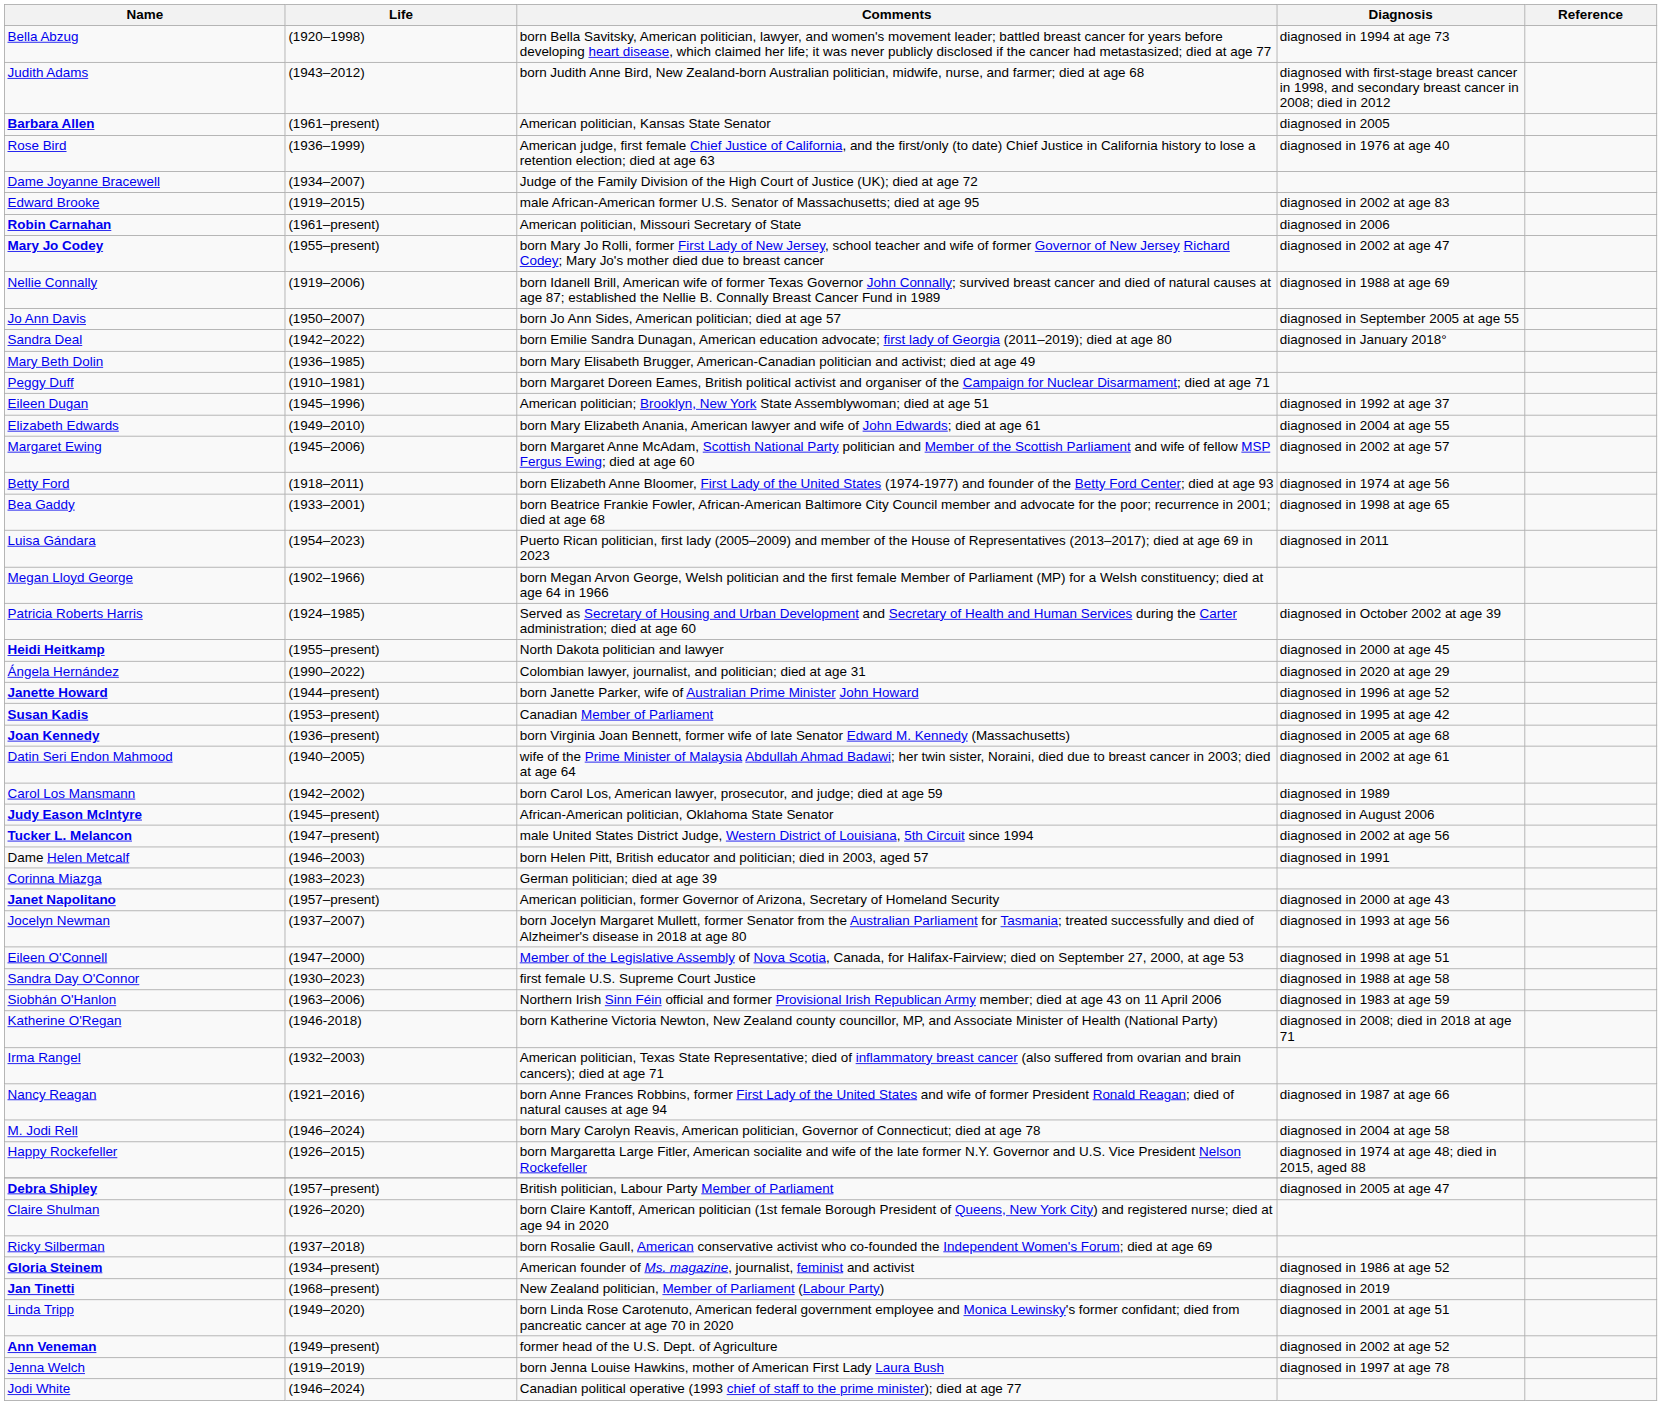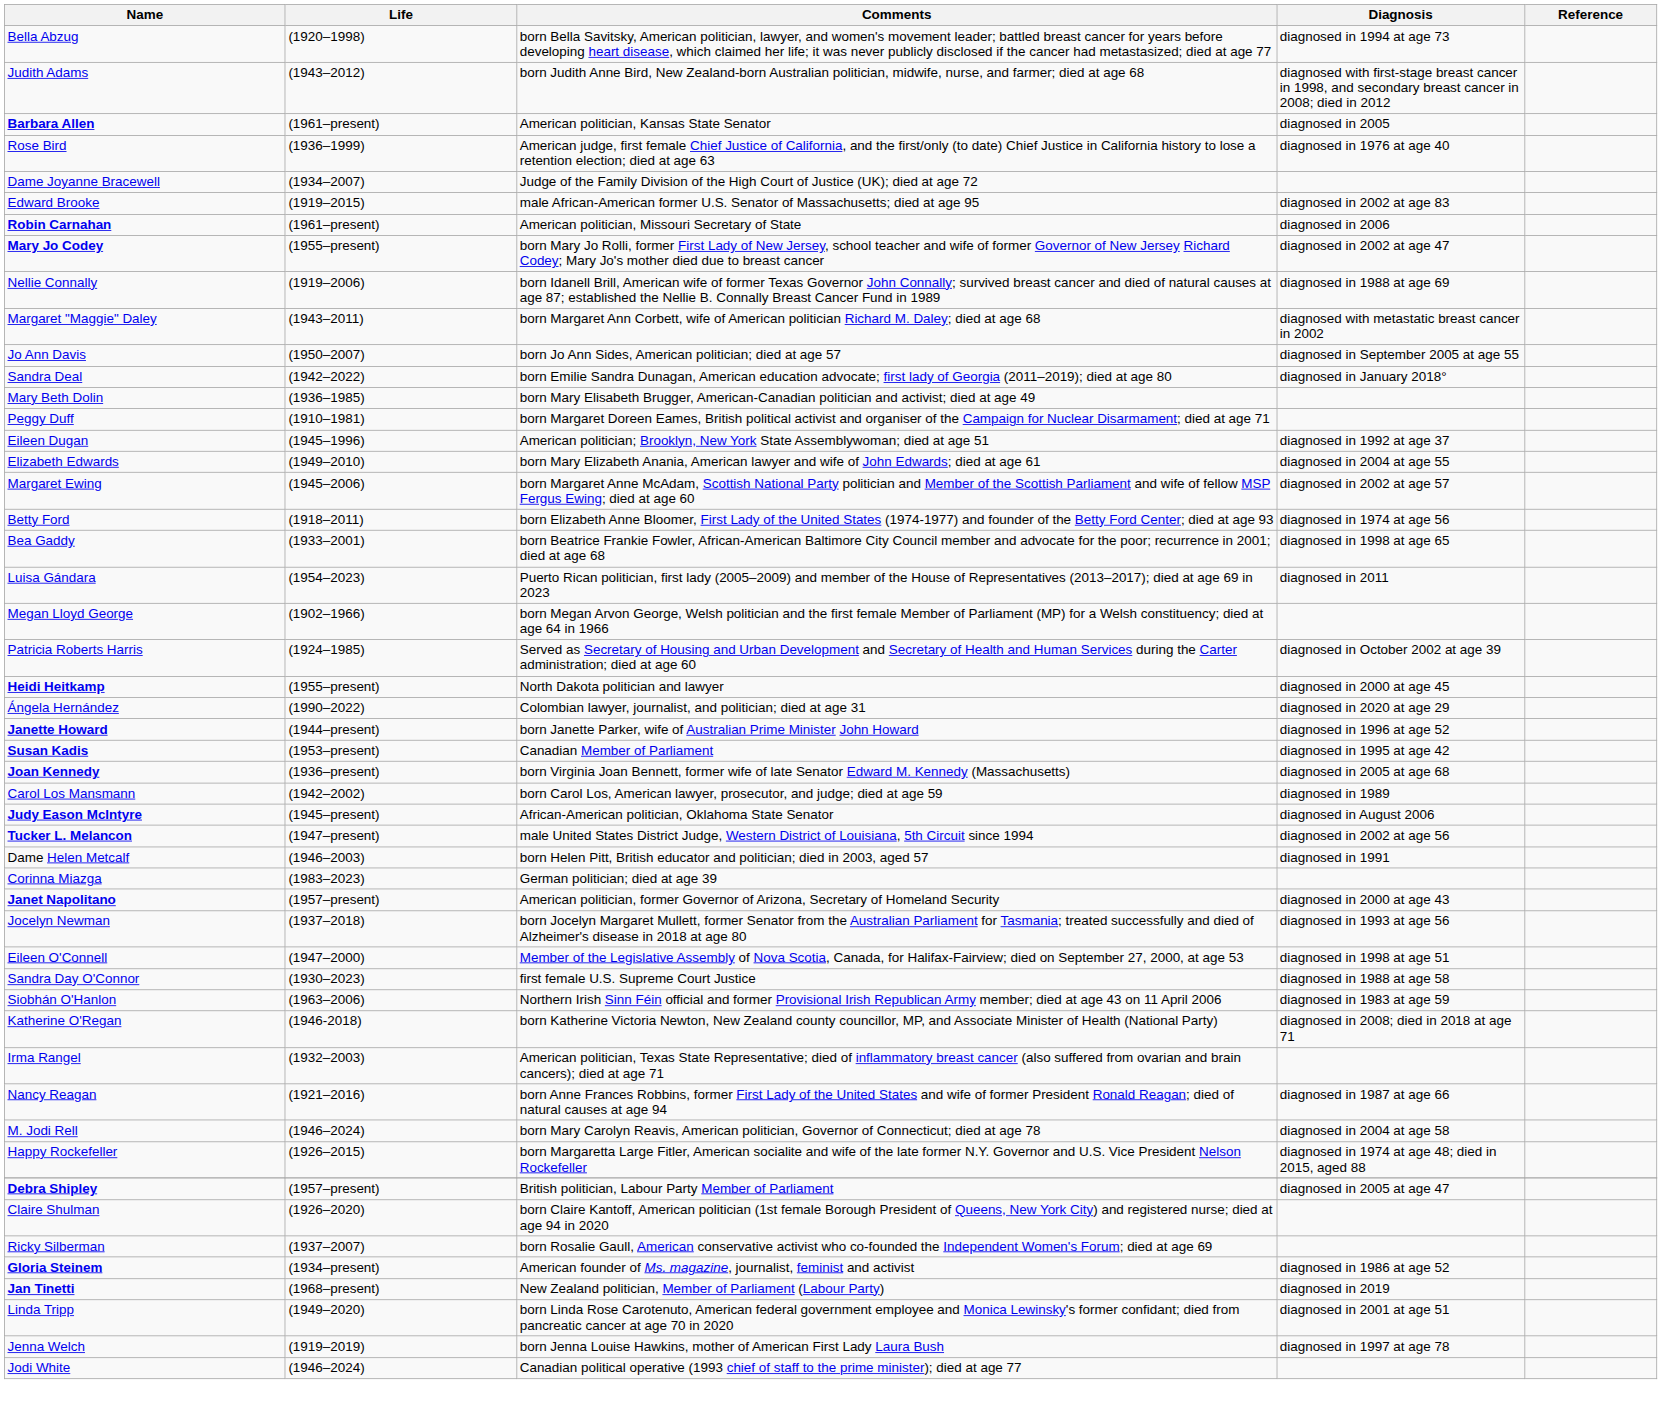 <table class=wikitable>
 <tr>
 <th style="width:17%;">Name</th>
 <th style="width:14%;">Life</th>
 <th style="width:46%;">Comments</th>
 <th style="width:15%;">Diagnosis</th>
 <th style="width:8%;">Reference</th>
 </tr>
 <tr valign="top">
 <td><a href='#'>Bella Abzug</a></td>
 <td>(1920–1998)</td>
 <td>born Bella Savitsky, American politician, lawyer, and women's movement leader; battled breast cancer for years before developing <a href='#'>heart disease</a>, which claimed her life; it was never publicly disclosed if the cancer had metastasized; died at age 77</td>
 <td>diagnosed in 1994 at age 73</td>
 <td></td>
 </tr>
 <tr valign="top">
 <td><a href='#'>Judith Adams</a></td>
 <td>(1943–2012)</td>
 <td>born Judith Anne Bird, New Zealand-born Australian politician, midwife, nurse, and farmer; died at age 68</td>
 <td>diagnosed with first-stage breast cancer in 1998, and secondary breast cancer in 2008; died in 2012</td>
 <td></td>
 </tr>
 <tr valign="top">
 <td><strong><a href='#'>Barbara Allen</a></strong></td>
 <td>(1961–present)</td>
 <td>American politician, Kansas State Senator</td>
 <td>diagnosed in 2005</td>
 <td></td>
 </tr>
 <tr valign="top">
 <td><a href='#'>Rose Bird</a></td>
 <td>(1936–1999)</td>
 <td>American judge, first female <a href='#'>Chief Justice of California</a>, and the first/only (to date) Chief Justice in California history to lose a retention election; died at age 63</td>
 <td>diagnosed in 1976 at age 40</td>
 <td></td>
 </tr>
 <tr valign="top">
 <td><a href='#'>Dame Joyanne Bracewell</a></td>
 <td>(1934–2007)</td>
 <td>Judge of the Family Division of the High Court of Justice (UK); died at age 72</td>
 <td></td>
 <td></td>
 </tr>
 <tr valign="top">
 <td><a href='#'>Edward Brooke</a></td>
 <td>(1919–2015)</td>
 <td>male African-American former U.S. Senator of Massachusetts; died at age 95</td>
 <td>diagnosed in 2002 at age 83</td>
 <td></td>
 </tr>
 <tr valign="top">
 <td><strong><a href='#'>Robin Carnahan</a></strong></td>
 <td>(1961–present)</td>
 <td>American politician, Missouri Secretary of State</td>
 <td>diagnosed in 2006</td>
 <td></td>
 </tr>
 <tr valign="top">
 <td><strong><a href='#'>Mary Jo Codey</a></strong></td>
 <td>(1955–present)</td>
 <td>born Mary Jo Rolli, former <a href='#'>First Lady of New Jersey</a>, school teacher and wife of former <a href='#'>Governor of New Jersey</a> <a href='#'>Richard Codey</a>; Mary Jo's mother died due to breast cancer</td>
 <td>diagnosed in 2002 at age 47</td>
 <td></td>
 </tr>
 <tr valign="top">
 <td><a href='#'>Nellie Connally</a></td>
 <td>(1919–2006)</td>
 <td>born Idanell Brill, American wife of former Texas Governor <a href='#'>John Connally</a>; survived breast cancer and died of natural causes at age 87; established the Nellie B. Connally Breast Cancer Fund in 1989</td>
 <td>diagnosed in 1988 at age 69</td>
+<td></td>
+</tr>
+<tr valign="top">
+<td><a href='#'>Margaret "Maggie" Daley</a></td>
+<td>(1943–2011)</td>
+<td>born Margaret Ann Corbett, wife of American politician <a href='#'>Richard M. Daley</a>; died at age 68</td>
+<td>diagnosed with metastatic breast cancer in 2002</td>
 <td></td>
 </tr>
 <tr valign="top">
 <td><a href='#'>Jo Ann Davis</a></td>
 <td>(1950–2007)</td>
 <td>born Jo Ann Sides, American politician; died at age 57</td>
 <td>diagnosed in September 2005 at age 55</td>
 <td></td>
 </tr>
 <tr valign="top">
 <td><a href='#'>Sandra Deal</a></td>
 <td>(1942–2022)</td>
 <td>born Emilie Sandra Dunagan, American education advocate; <a href='#'>first lady of Georgia</a> (2011–2019); died at age 80</td>
 <td>diagnosed in January 2018°</td>
 <td></td>
 </tr>
 <tr valign="top">
 <td><a href='#'>Mary Beth Dolin</a></td>
 <td>(1936–1985)</td>
 <td>born Mary Elisabeth Brugger, American-Canadian politician and activist; died at age 49</td>
 <td></td>
 <td></td>
 </tr>
 <tr valign="top">
 <td><a href='#'>Peggy Duff</a></td>
 <td>(1910–1981)</td>
 <td>born Margaret Doreen Eames, British political activist and organiser of the <a href='#'>Campaign for Nuclear Disarmament</a>; died at age 71</td>
 <td></td>
 <td></td>
 </tr>
 <tr valign="top">
 <td><a href='#'>Eileen Dugan</a></td>
 <td>(1945–1996)</td>
 <td>American politician; <a href='#'>Brooklyn, New York</a> State Assemblywoman; died at age 51</td>
 <td>diagnosed in 1992 at age 37</td>
 <td></td>
 </tr>
 <tr valign="top">
 <td><a href='#'>Elizabeth Edwards</a></td>
 <td>(1949–2010)</td>
 <td>born Mary Elizabeth Anania, American lawyer and wife of <a href='#'>John Edwards</a>; died at age 61</td>
 <td>diagnosed in 2004 at age 55</td>
 <td></td>
 </tr>
 <tr valign="top">
 <td><a href='#'>Margaret Ewing</a></td>
 <td>(1945–2006)</td>
 <td>born Margaret Anne McAdam, <a href='#'>Scottish National Party</a> politician and <a href='#'>Member of the Scottish Parliament</a> and wife of fellow <a href='#'>MSP</a> <a href='#'>Fergus Ewing</a>; died at age 60</td>
 <td>diagnosed in 2002 at age 57</td>
 <td></td>
 </tr>
 <tr valign="top">
 <td><a href='#'>Betty Ford</a></td>
 <td>(1918–2011)</td>
 <td>born Elizabeth Anne Bloomer, <a href='#'>First Lady of the United States</a> (1974-1977) and founder of the <a href='#'>Betty Ford Center</a>; died at age 93</td>
 <td>diagnosed in 1974 at age 56</td>
 <td></td>
 </tr>
 <tr valign="top">
 <td><a href='#'>Bea Gaddy</a></td>
 <td>(1933–2001)</td>
 <td>born Beatrice Frankie Fowler, African-American Baltimore City Council member and advocate for the poor; recurrence in 2001; died at age 68</td>
 <td>diagnosed in 1998 at age 65</td>
 <td></td>
 </tr>
 <tr valign="top">
 <td><a href='#'>Luisa Gándara</a></td>
 <td>(1954–2023)</td>
 <td>Puerto Rican politician, first lady (2005–2009) and member of the House of Representatives (2013–2017); died at age 69 in 2023</td>
 <td>diagnosed in 2011</td>
 <td></td>
 </tr>
 <tr valign="top">
 <td><a href='#'>Megan Lloyd George</a></td>
 <td>(1902–1966)</td>
 <td>born Megan Arvon George, Welsh politician and the first female Member of Parliament (MP) for a Welsh constituency; died at age 64 in 1966</td>
 <td></td>
 <td></td>
 </tr>
 <tr valign="top">
 <td><a href='#'>Patricia Roberts Harris</a></td>
 <td>(1924–1985)</td>
 <td>Served as <a href='#'>Secretary of Housing and Urban Development</a> and <a href='#'>Secretary of Health and Human Services</a> during the <a href='#'>Carter</a> administration; died at age 60</td>
 <td>diagnosed in October 2002 at age 39</td>
 <td></td>
 </tr>
 <tr valign="top">
 <td><strong><a href='#'>Heidi Heitkamp</a></strong></td>
 <td>(1955–present)</td>
 <td>North Dakota politician and lawyer</td>
 <td>diagnosed in 2000 at age 45</td>
 <td></td>
 </tr>
 <tr valign="top">
 <td><a href='#'>Ángela Hernández</a></td>
 <td>(1990–2022)</td>
 <td>Colombian lawyer, journalist, and politician; died at age 31</td>
 <td>diagnosed in 2020 at age 29</td>
 <td></td>
 </tr>
 <tr valign="top">
 <td><strong><a href='#'>Janette Howard</a></strong></td>
 <td>(1944–present)</td>
 <td>born Janette Parker, wife of <a href='#'>Australian Prime Minister</a> <a href='#'>John Howard</a></td>
 <td>diagnosed in 1996 at age 52</td>
 <td></td>
 </tr>
 <tr valign="top">
 <td><strong><a href='#'>Susan Kadis</a></strong></td>
 <td>(1953–present)</td>
 <td>Canadian <a href='#'>Member of Parliament</a></td>
 <td>diagnosed in 1995 at age 42</td>
 <td></td>
 </tr>
 <tr valign="top">
 <td><strong><a href='#'>Joan Kennedy</a></strong></td>
 <td>(1936–present)</td>
 <td>born Virginia Joan  Bennett, former wife of late Senator <a href='#'>Edward M. Kennedy</a> (Massachusetts)</td>
 <td>diagnosed in 2005 at age 68</td>
 <td></td>
 </tr>
 <tr valign="top">
-<td><a href='#'>Datin Seri Endon Mahmood</a></td>
-<td>(1940–2005)</td>
-<td>wife of the <a href='#'>Prime Minister of Malaysia</a> <a href='#'>Abdullah Ahmad Badawi</a>; her twin sister, Noraini, died due to breast cancer in 2003; died at age 64</td>
-<td>diagnosed in 2002 at age 61</td>
-<td></td>
-</tr>
-<tr valign="top">
 <td><a href='#'>Carol Los Mansmann</a></td>
 <td>(1942–2002)</td>
 <td>born Carol Los, American lawyer, prosecutor, and judge; died at age 59</td>
 <td>diagnosed in 1989</td>
 <td></td>
 </tr>
 <tr valign="top">
 <td><strong><a href='#'>Judy Eason McIntyre</a></strong></td>
 <td>(1945–present)</td>
 <td>African-American politician, Oklahoma State Senator</td>
 <td>diagnosed in August 2006</td>
 <td></td>
 </tr>
 <tr valign="top">
 <td><strong><a href='#'>Tucker L. Melancon</a></strong></td>
 <td>(1947–present)</td>
 <td>male United States District Judge, <a href='#'>Western District of Louisiana</a>, <a href='#'>5th Circuit</a> since 1994</td>
 <td>diagnosed in 2002 at age 56</td>
 <td></td>
 </tr>
 <tr valign="top">
 <td>Dame <a href='#'>Helen Metcalf</a></td>
 <td>(1946–2003)</td>
 <td>born Helen Pitt, British  educator and politician; died in 2003, aged 57</td>
 <td>diagnosed in 1991</td>
 <td></td>
 </tr>
 <tr valign="top">
 <td><a href='#'>Corinna Miazga</a></td>
 <td>(1983–2023)</td>
 <td>German politician; died at age 39</td>
 <td></td>
 <td></td>
 </tr>
 <tr valign="top">
 <td><strong><a href='#'>Janet Napolitano</a></strong></td>
 <td>(1957–present)</td>
 <td>American politician, former Governor of Arizona, Secretary of Homeland Security</td>
 <td>diagnosed in 2000 at age 43</td>
 <td></td>
 </tr>
 <tr valign="top">
 <td><a href='#'>Jocelyn Newman</a></td>
-<td>(1937–2007)</td>
+<td>(1937–2018)</td>
 <td>born Jocelyn Margaret Mullett, former Senator from the <a href='#'>Australian Parliament</a> for <a href='#'>Tasmania</a>; treated successfully and died of Alzheimer's disease in 2018 at age 80</td>
 <td>diagnosed in 1993 at age 56</td>
 <td></td>
 </tr>
 <tr valign="top">
 <td><a href='#'>Eileen O'Connell</a></td>
 <td>(1947–2000)</td>
 <td><a href='#'>Member of the Legislative Assembly</a> of <a href='#'>Nova Scotia</a>, Canada, for Halifax-Fairview; died on September 27, 2000, at age 53</td>
 <td>diagnosed in 1998 at age 51</td>
 <td></td>
 </tr>
 <tr valign="top">
 <td><a href='#'>Sandra Day O'Connor</a></td>
 <td>(1930–2023)</td>
 <td>first female U.S. Supreme Court Justice</td>
 <td>diagnosed in 1988 at age 58</td>
 <td></td>
 </tr>
 <tr valign="top">
 <td><a href='#'>Siobhán O'Hanlon</a></td>
 <td>(1963–2006)</td>
 <td>Northern Irish <a href='#'>Sinn Féin</a> official and former <a href='#'>Provisional Irish Republican Army</a> member; died at age 43 on 11 April 2006</td>
 <td>diagnosed in 1983 at age 59</td>
 <td> </td>
 </tr>
 <tr valign="top">
 <td><a href='#'>Katherine O'Regan</a></td>
 <td>(1946-2018)</td>
 <td>born Katherine Victoria Newton, New Zealand county councillor, MP, and Associate Minister of Health (National Party)</td>
 <td>diagnosed in 2008; died in 2018 at age 71</td>
 <td></td>
 </tr>
 <tr valign="top">
 <td><a href='#'>Irma Rangel</a></td>
 <td>(1932–2003)</td>
 <td>American politician, Texas State Representative; died of <a href='#'>inflammatory breast cancer</a> (also suffered from ovarian and brain cancers); died at age 71</td>
 <td></td>
 <td></td>
 </tr>
 <tr valign="top">
 <td><a href='#'>Nancy Reagan</a></td>
 <td>(1921–2016)</td>
 <td>born Anne Frances Robbins, former <a href='#'>First Lady of the United States</a> and wife of former President <a href='#'>Ronald Reagan</a>; died of natural causes at age 94</td>
 <td>diagnosed in 1987 at age 66</td>
 <td></td>
 </tr>
 <tr valign="top">
 <td><a href='#'>M. Jodi Rell</a></td>
 <td>(1946–2024)</td>
 <td>born Mary Carolyn Reavis, American politician, Governor of Connecticut; died at age 78</td>
 <td>diagnosed in 2004 at age 58</td>
 <td></td>
 </tr>
 <tr valign="top">
 <td><a href='#'>Happy Rockefeller</a></td>
 <td>(1926–2015)</td>
 <td>born Margaretta Large Fitler, American socialite and wife of the late former N.Y. Governor and U.S. Vice President <a href='#'>Nelson Rockefeller</a></td>
 <td>diagnosed in 1974 at age 48; died in 2015, aged 88</td>
 <td></td>
 </tr>
 <tr valign="top">
 </tr>
 <tr valign="top">
 <td><strong><a href='#'>Debra Shipley</a></strong></td>
 <td>(1957–present)</td>
 <td>British politician,  Labour Party <a href='#'>Member of Parliament</a></td>
 <td>diagnosed in 2005 at age 47</td>
 <td></td>
 </tr>
 <tr valign="top">
 <td><a href='#'>Claire Shulman</a></td>
 <td>(1926–2020)</td>
 <td>born Claire Kantoff, American politician (1st female Borough President of <a href='#'>Queens, New York City</a>) and registered nurse; died at age 94 in 2020</td>
 <td></td>
 <td></td>
 </tr>
 <tr valign="top">
 <td><a href='#'>Ricky Silberman</a></td>
-<td>(1937–2018)</td>
+<td>(1937–2007)</td>
 <td>born Rosalie Gaull, <a href='#'>American</a> conservative activist who co-founded the <a href='#'>Independent Women's Forum</a>; died at age 69</td>
 <td></td>
 <td></td>
 </tr>
 <tr valign="top">
 <td><strong><a href='#'>Gloria Steinem</a></strong></td>
 <td>(1934–present)</td>
 <td>American founder of <em><a href='#'>Ms. magazine</a></em>, journalist, <a href='#'>feminist</a> and activist</td>
 <td>diagnosed in 1986 at age 52</td>
 <td></td>
 </tr>
 <tr valign="top">
 <td><strong><a href='#'>Jan Tinetti</a></strong></td>
 <td>(1968–present)</td>
 <td>New Zealand politician, <a href='#'>Member of Parliament</a> (<a href='#'>Labour Party</a>)</td>
 <td>diagnosed in 2019</td>
 <td></td>
 </tr>
 <tr valign="top">
 <td><a href='#'>Linda Tripp</a></td>
 <td>(1949–2020)</td>
 <td>born Linda Rose Carotenuto, American federal government employee and <a href='#'>Monica Lewinsky</a>'s former confidant; died from pancreatic cancer at age 70 in 2020</td>
 <td>diagnosed in 2001 at age 51</td>
 <td></td>
 </tr>
 <tr valign="top">
-<td><strong><a href='#'>Ann Veneman</a></strong></td>
-<td>(1949–present)</td>
-<td>former head of the U.S. Dept. of Agriculture</td>
-<td>diagnosed in 2002 at age 52</td>
-<td></td>
-</tr>
-<tr valign="top">
 <td><a href='#'>Jenna Welch</a></td>
 <td>(1919–2019)</td>
 <td>born Jenna Louise Hawkins, mother of American First Lady <a href='#'>Laura Bush</a></td>
 <td>diagnosed in 1997 at age 78</td>
 <td></td>
 </tr>
 <tr valign="top">
 <td><a href='#'>Jodi White</a></td>
 <td>(1946–2024)</td>
 <td>Canadian political operative (1993 <a href='#'>chief of staff to the prime minister</a>); died at age 77</td>
 <td></td>
 <td></td>
 </tr>
 </table>
